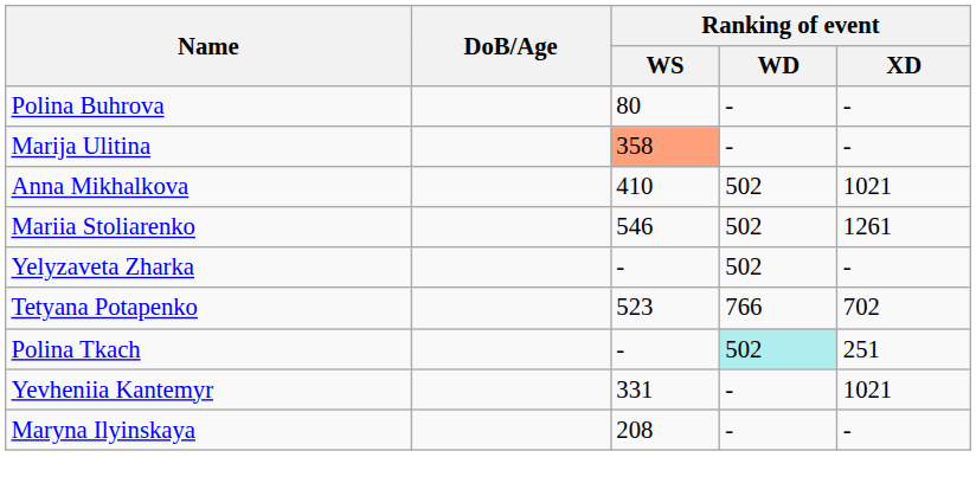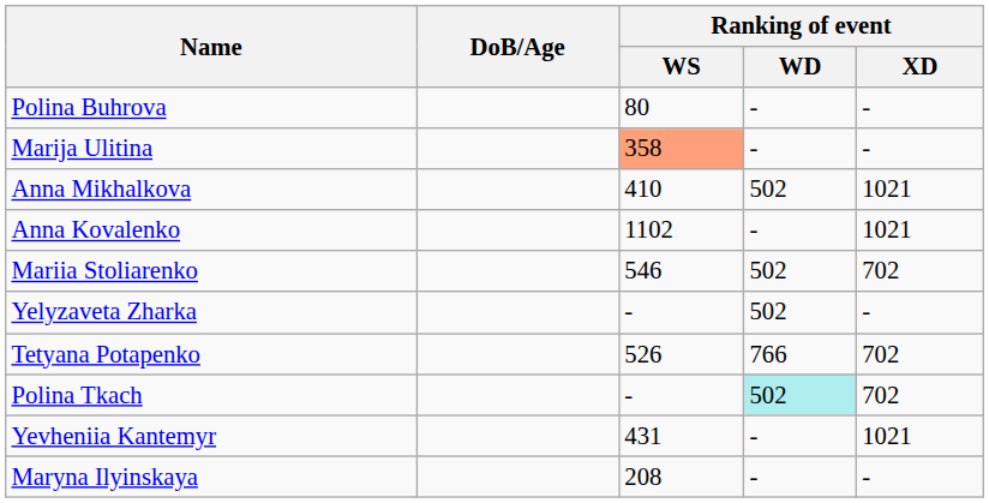 <table class="wikitable" style="width:600px; font-size:95%;">
 <tr>
 <th rowspan="2" align="left">Name</th>
 <th rowspan="2" align="left">DoB/Age</th>
 <th colspan="3" align="center">Ranking of event</th>
 </tr>
 <tr>
 <th align="center">WS</th>
 <th>WD</th>
 <th align="center">XD</th>
 </tr>
 <tr>
 <td><a href='#'>Polina Buhrova</a></td>
 <td></td>
 <td>80</td>
 <td>-</td>
 <td>-</td>
 </tr>
 <tr>
 <td><a href='#'>Marija Ulitina</a></td>
 <td></td>
 <td style="background: lightsalmon;">358</td>
 <td>-</td>
 <td>-</td>
 </tr>
 <tr>
 <td><a href='#'>Anna Mikhalkova</a></td>
 <td></td>
 <td>410</td>
 <td>502</td>
 <td>1021</td>
 </tr>
 <tr>
+<td><a href='#'>Anna Kovalenko</a></td>
+<td></td>
+<td>1102</td>
+<td>-</td>
+<td>1021</td>
+</tr>
+<tr>
 <td><a href='#'>Mariia Stoliarenko</a></td>
 <td></td>
 <td>546</td>
 <td>502</td>
-<td>1261</td>
+<td>702</td>
 </tr>
 <tr>
 <td><a href='#'>Yelyzaveta Zharka</a></td>
 <td></td>
 <td>-</td>
 <td>502</td>
 <td>-</td>
 </tr>
 <tr>
 <td><a href='#'>Tetyana Potapenko</a></td>
 <td></td>
-<td>523</td>
+<td>526</td>
 <td>766</td>
 <td>702</td>
 </tr>
 <tr>
 <td><a href='#'>Polina Tkach</a></td>
 <td></td>
 <td>-</td>
 <td style="background: paleturquoise;">502</td>
-<td>251</td>
+<td>702</td>
 </tr>
 <tr>
 <td><a href='#'>Yevheniia Kantemyr</a></td>
 <td></td>
-<td>331</td>
+<td>431</td>
 <td>-</td>
 <td>1021</td>
 </tr>
 <tr>
 <td><a href='#'>Maryna Ilyinskaya</a></td>
 <td></td>
 <td>208</td>
 <td>-</td>
 <td>-</td>
 </tr>
 </table>
